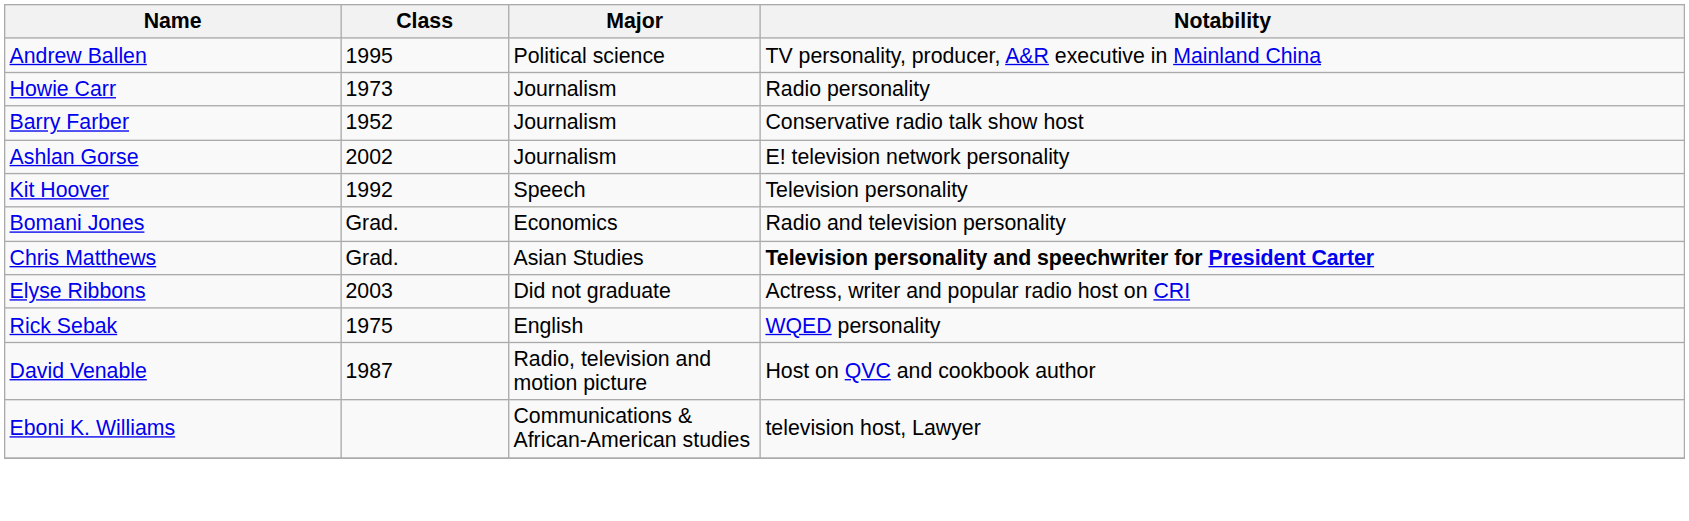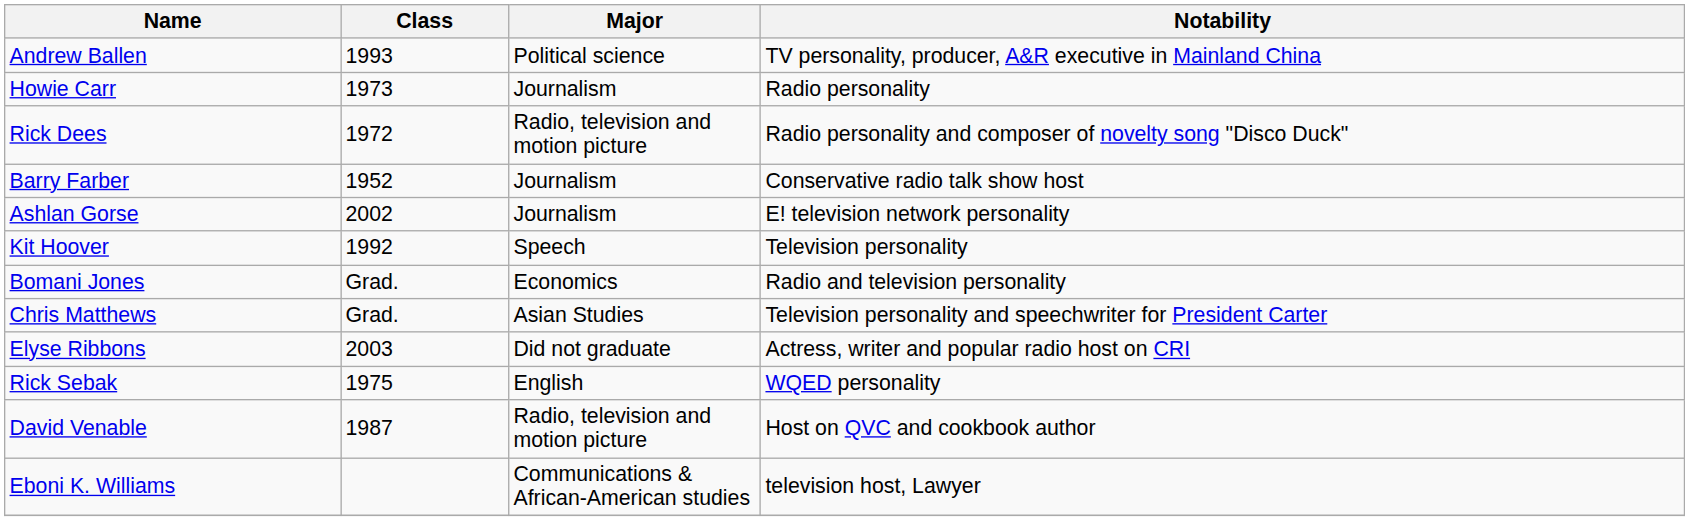 <table class="wikitable" width="100%">
 <tr>
 <th width="20%">Name</th>
 <th width="10%">Class</th>
 <th width="15%">Major</th>
 <th width="55%">Notability</th>
 </tr>
 <tr>
 <td><a href='#'>Andrew Ballen</a></td>
-<td>1995</td>
+<td>1993</td>
 <td>Political science</td>
 <td>TV personality, producer, <a href='#'>A&R</a> executive in <a href='#'>Mainland China</a></td>
 </tr>
 <tr>
 <td><a href='#'>Howie Carr</a></td>
 <td>1973</td>
 <td>Journalism</td>
 <td>Radio personality</td>
+</tr>
+<tr>
+<td><a href='#'>Rick Dees</a></td>
+<td>1972</td>
+<td>Radio, television and motion picture</td>
+<td>Radio personality and composer of <a href='#'>novelty song</a> "Disco Duck"</td>
 </tr>
 <tr>
 <td><a href='#'>Barry Farber</a></td>
 <td>1952</td>
 <td>Journalism</td>
 <td>Conservative radio talk show host</td>
 </tr>
 <tr>
 <td><a href='#'>Ashlan Gorse</a></td>
 <td>2002</td>
 <td>Journalism</td>
 <td>E! television network personality</td>
 </tr>
 <tr>
 <td><a href='#'>Kit Hoover</a></td>
 <td>1992</td>
 <td>Speech</td>
 <td>Television personality</td>
 </tr>
 <tr>
 <td><a href='#'>Bomani Jones</a></td>
 <td>Grad.</td>
 <td>Economics</td>
 <td>Radio and television personality</td>
 </tr>
 <tr>
 <td><a href='#'>Chris Matthews</a></td>
 <td>Grad.</td>
 <td>Asian Studies</td>
-<td><strong>Television personality and speechwriter for <a href='#'>President Carter</a></strong></td>
+<td>Television personality and speechwriter for <a href='#'>President Carter</a></td>
 </tr>
 <tr>
 <td><a href='#'>Elyse Ribbons</a></td>
 <td>2003</td>
 <td>Did not graduate</td>
 <td>Actress, writer and popular radio host on <a href='#'>CRI</a></td>
 </tr>
 <tr>
 <td><a href='#'>Rick Sebak</a></td>
 <td>1975</td>
 <td>English</td>
 <td><a href='#'>WQED</a> personality</td>
 </tr>
 <tr>
 <td><a href='#'>David Venable</a></td>
 <td>1987</td>
 <td>Radio, television and motion picture</td>
 <td>Host on <a href='#'>QVC</a> and cookbook author</td>
 </tr>
 <tr>
 <td><a href='#'>Eboni K. Williams</a></td>
 <td></td>
 <td>Communications & African-American studies</td>
 <td>television host, Lawyer</td>
 </tr>
 <tr>
 </tr>
 </table>
